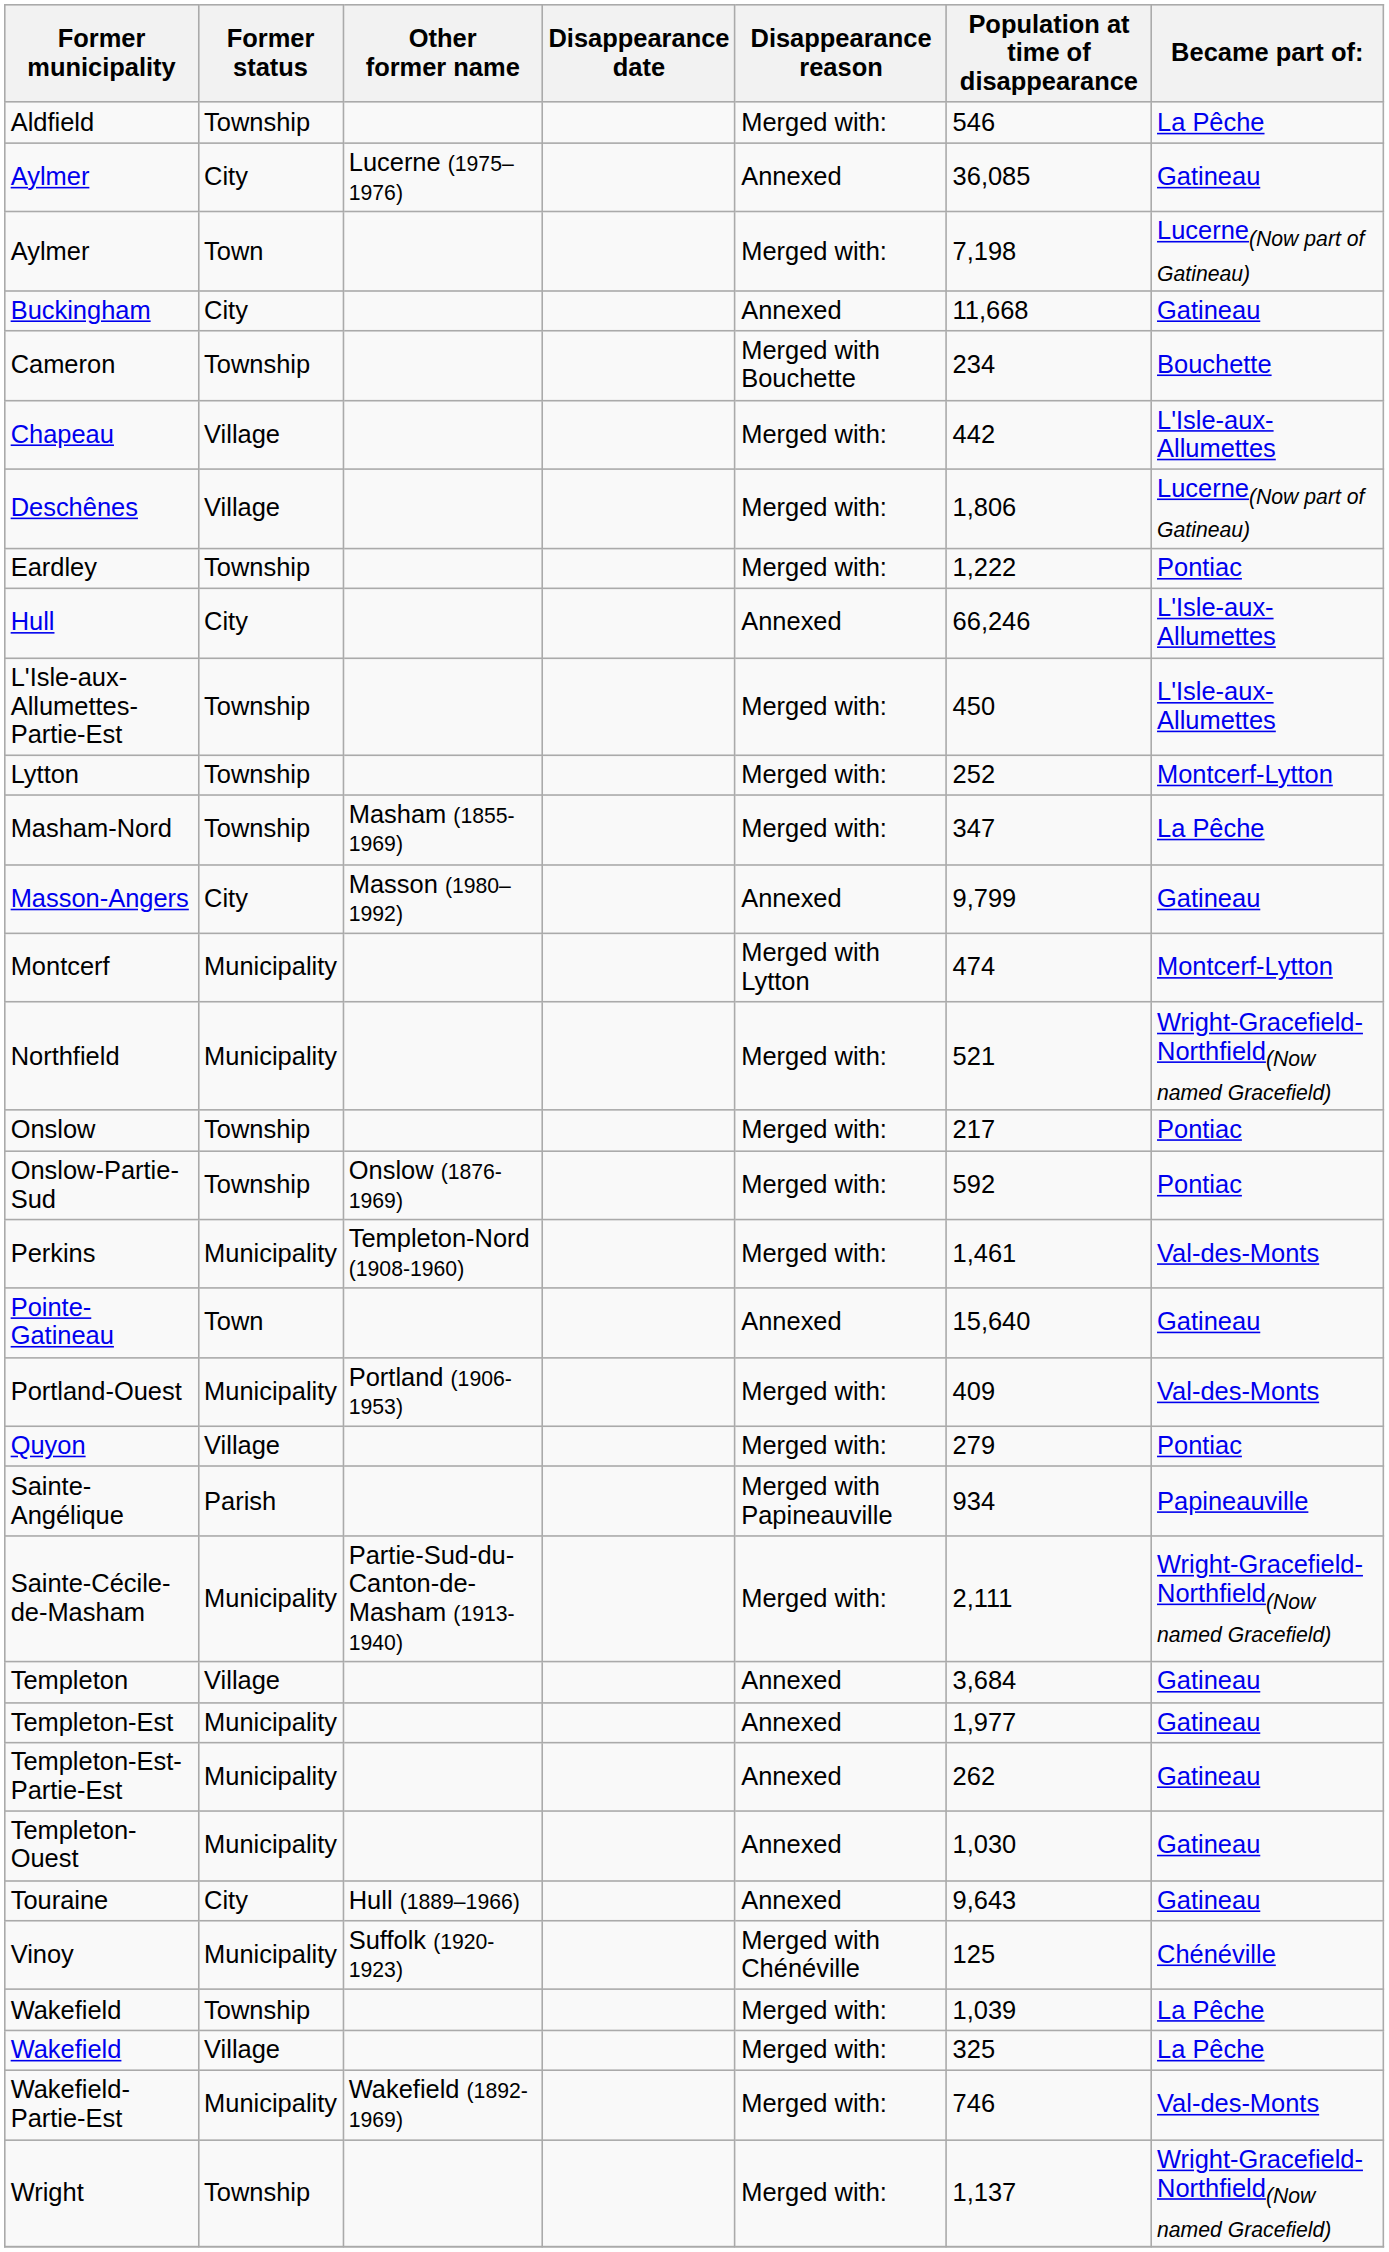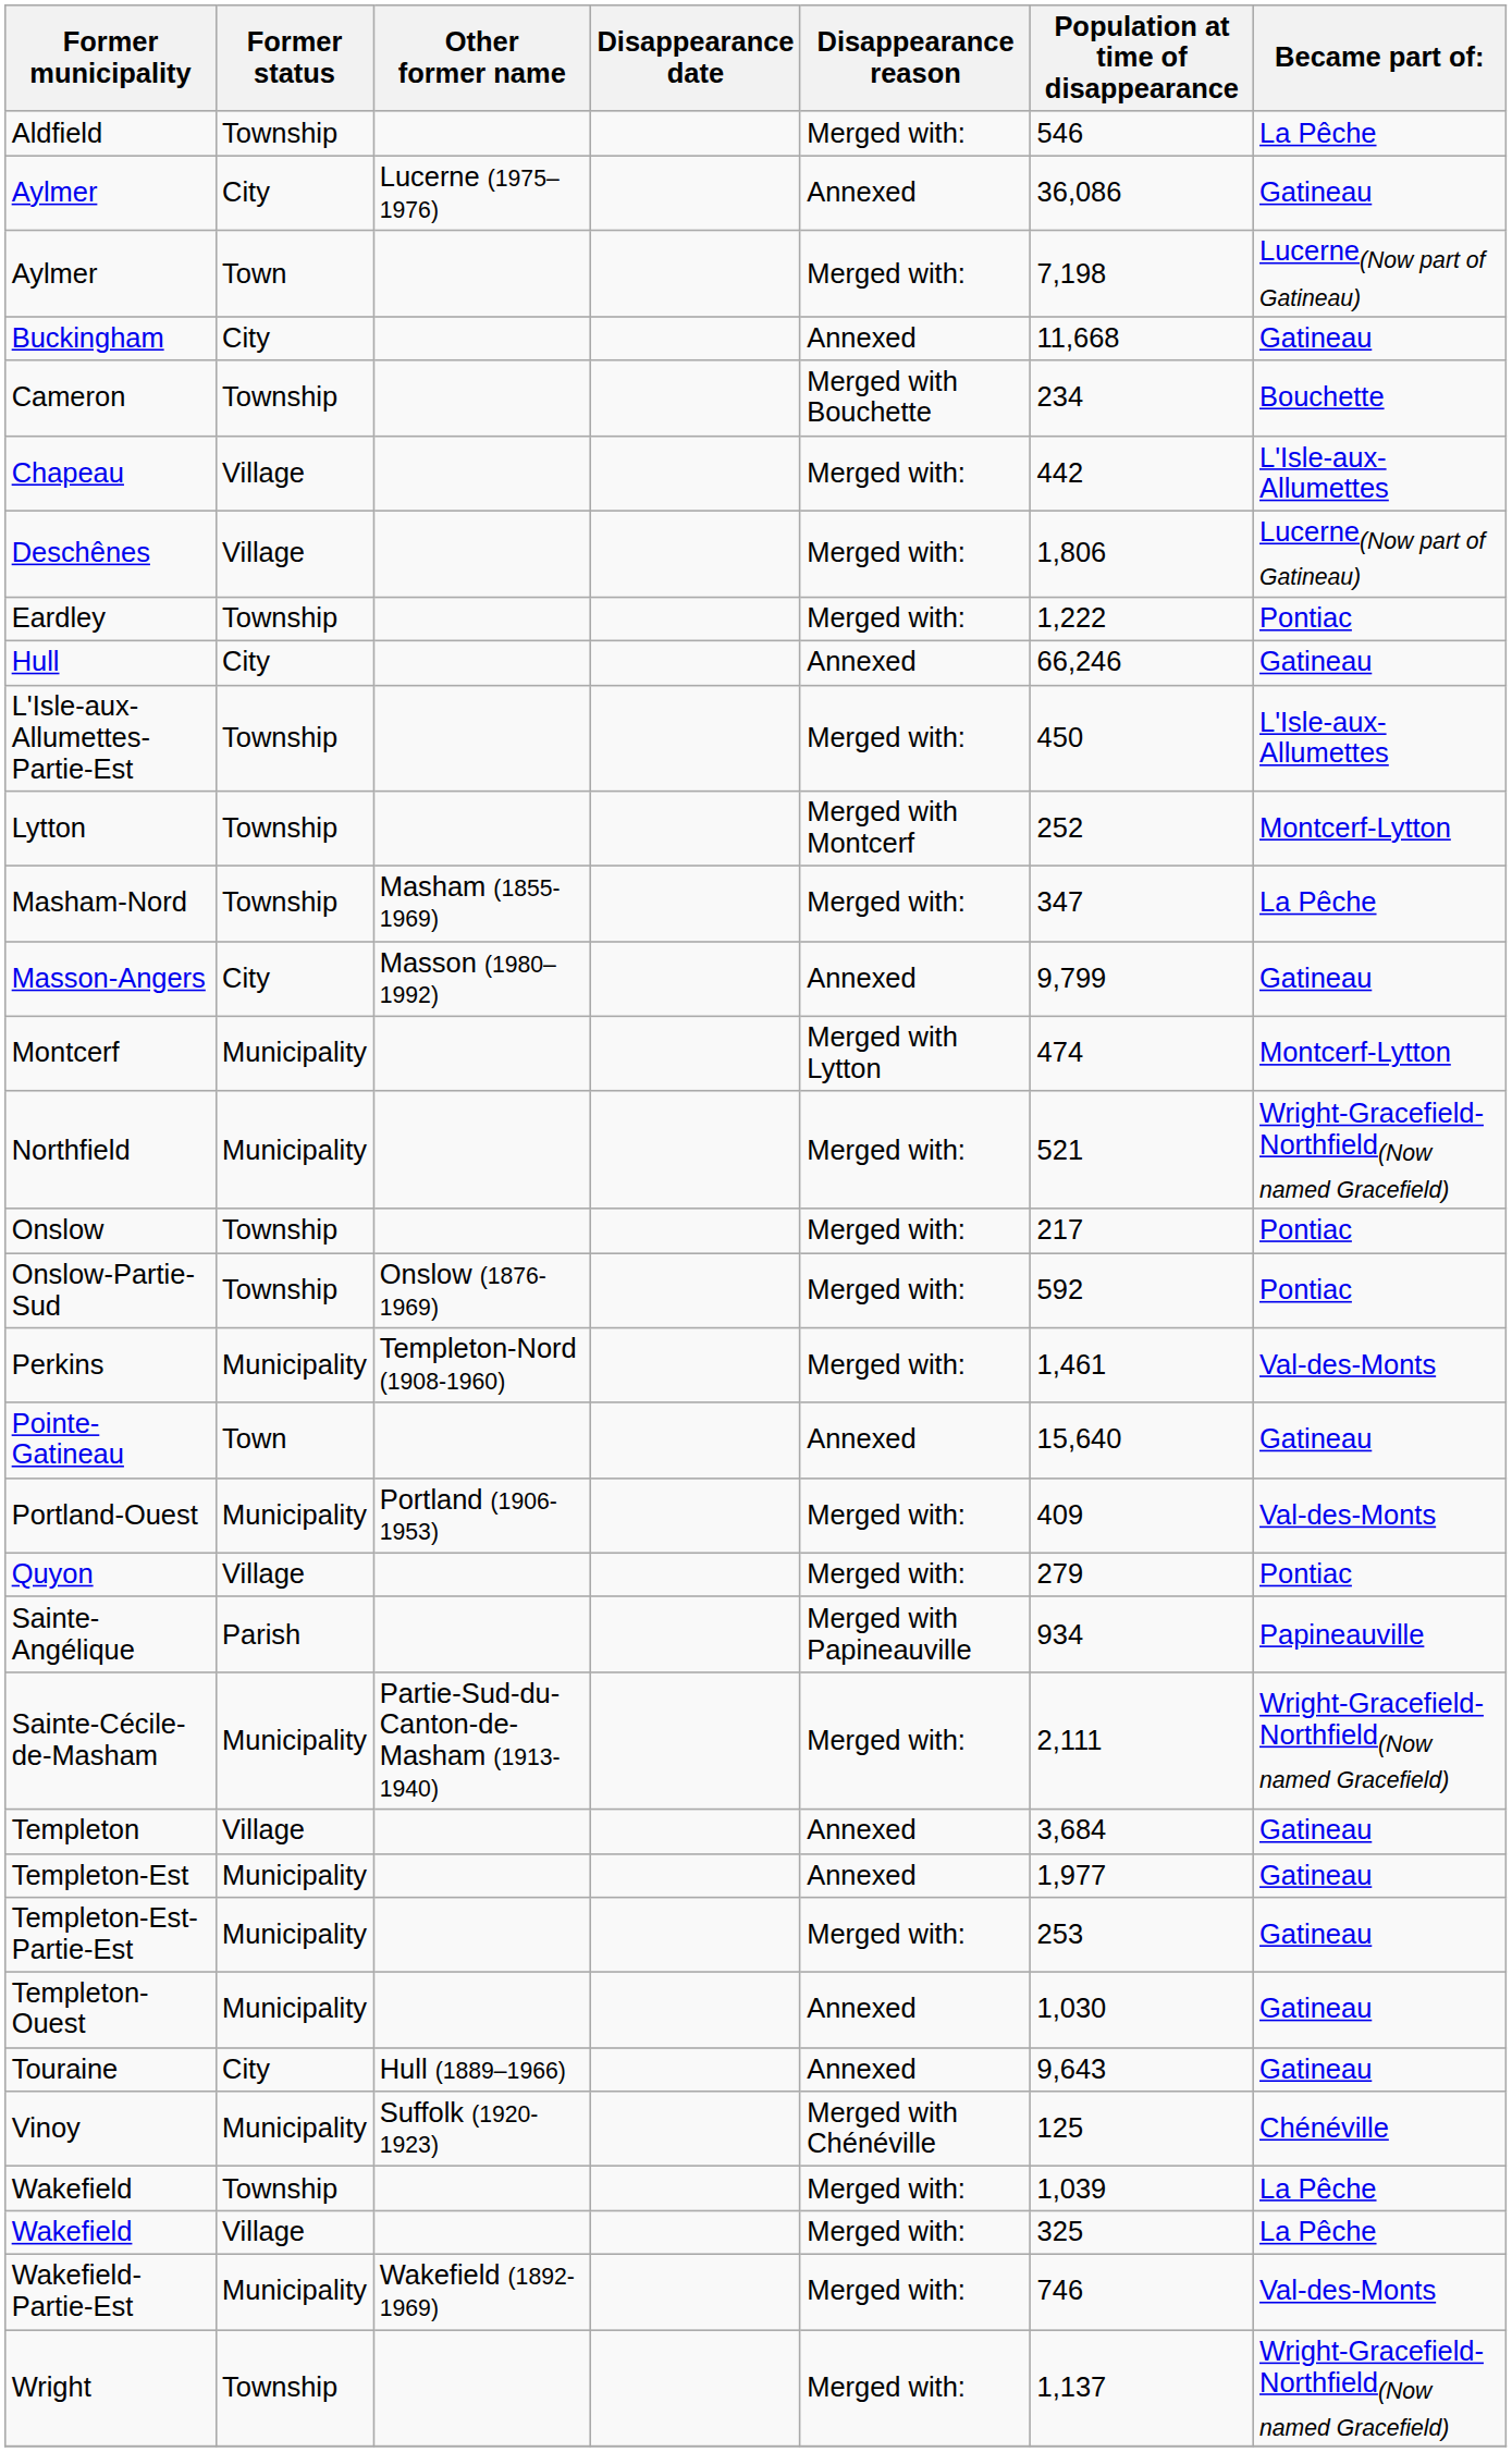 <table class="wikitable sortable">
 <tr>
 <th>Former<br>municipality</th>
 <th>Former<br>status</th>
 <th>Other<br>former name</th>
 <th>Disappearance<br>date</th>
 <th>Disappearance<br>reason</th>
 <th>Population at<br>time of disappearance</th>
 <th>Became part of:</th>
 </tr>
 <tr ->
 <td>Aldfield</td>
 <td>Township</td>
 <td> </td>
 <td></td>
 <td>Merged with:<br></td>
 <td>546</td>
 <td><a href='#'>La Pêche</a></td>
 </tr>
 <tr ->
 <td><a href='#'>Aylmer</a></td>
 <td>City</td>
 <td>Lucerne <small>(1975–1976)</small></td>
 <td></td>
 <td>Annexed</td>
-<td>36,085</td>
+<td>36,086</td>
 <td><a href='#'>Gatineau</a></td>
 </tr>
 <tr ->
 <td>Aylmer</td>
 <td>Town</td>
 <td> </td>
 <td></td>
 <td>Merged with:<br></td>
 <td>7,198</td>
 <td><a href='#'>Lucerne</a><sub><em>(Now part of Gatineau)</em></sub></td>
 </tr>
 <tr ->
 <td><a href='#'>Buckingham</a></td>
 <td>City</td>
 <td> </td>
 <td></td>
 <td>Annexed</td>
 <td>11,668</td>
 <td><a href='#'>Gatineau</a></td>
 </tr>
 <tr ->
 <td>Cameron</td>
 <td>Township</td>
 <td> </td>
 <td></td>
 <td>Merged with Bouchette</td>
 <td>234</td>
 <td><a href='#'>Bouchette</a></td>
 </tr>
 <tr ->
 <td><a href='#'>Chapeau</a></td>
 <td>Village</td>
 <td> </td>
 <td></td>
 <td>Merged with: <br></td>
 <td>442</td>
 <td><a href='#'>L'Isle-aux-Allumettes</a></td>
 </tr>
 <tr ->
 <td><a href='#'>Deschênes</a></td>
 <td>Village</td>
 <td> </td>
 <td></td>
 <td>Merged with: <br></td>
 <td>1,806</td>
 <td><a href='#'>Lucerne</a><sub><em>(Now part of Gatineau)</em></sub></td>
 </tr>
 <tr ->
 <td>Eardley</td>
 <td>Township</td>
 <td> </td>
 <td></td>
 <td>Merged with: <br></td>
 <td>1,222</td>
 <td><a href='#'>Pontiac</a></td>
 </tr>
 <tr ->
 <td><a href='#'>Hull</a></td>
 <td>City</td>
 <td> </td>
 <td></td>
 <td>Annexed</td>
 <td>66,246</td>
-<td><a href='#'>L'Isle-aux-Allumettes</a></td>
+<td><a href='#'>Gatineau</a></td>
 </tr>
 <tr ->
 <td>L'Isle-aux-Allumettes-Partie-Est</td>
 <td>Township</td>
 <td> </td>
 <td></td>
 <td>Merged with: <br></td>
 <td>450</td>
 <td><a href='#'>L'Isle-aux-Allumettes</a></td>
 </tr>
 <tr ->
 <td>Lytton</td>
 <td>Township</td>
 <td> </td>
 <td></td>
-<td>Merged with: <br></td>
+<td>Merged with Montcerf</td>
 <td>252</td>
 <td><a href='#'>Montcerf-Lytton</a></td>
 </tr>
 <tr ->
 <td>Masham-Nord</td>
 <td>Township</td>
 <td>Masham <small>(1855-1969)</small></td>
 <td></td>
 <td>Merged with: <br></td>
 <td>347</td>
 <td><a href='#'>La Pêche</a></td>
 </tr>
 <tr ->
 <td><a href='#'>Masson-Angers</a></td>
 <td>City</td>
 <td>Masson <small>(1980–1992)</small></td>
 <td></td>
 <td>Annexed</td>
 <td>9,799</td>
 <td><a href='#'>Gatineau</a></td>
 </tr>
 <tr ->
 <td>Montcerf</td>
 <td>Municipality</td>
 <td> </td>
 <td></td>
 <td>Merged with Lytton</td>
 <td>474</td>
 <td><a href='#'>Montcerf-Lytton</a></td>
 </tr>
 <tr ->
 <td>Northfield</td>
 <td>Municipality</td>
 <td> </td>
 <td></td>
 <td>Merged with: <br></td>
 <td>521</td>
 <td><a href='#'>Wright-Gracefield-Northfield</a><sub><em>(Now named Gracefield)</em></sub></td>
 </tr>
 <tr ->
 <td>Onslow</td>
 <td>Township</td>
 <td> </td>
 <td></td>
 <td>Merged with: <br></td>
 <td>217</td>
 <td><a href='#'>Pontiac</a></td>
 </tr>
 <tr ->
 <td>Onslow-Partie-Sud</td>
 <td>Township</td>
 <td>Onslow <small>(1876-1969)</small></td>
 <td></td>
 <td>Merged with: <br></td>
 <td>592</td>
 <td><a href='#'>Pontiac</a></td>
 </tr>
 <tr ->
 <td>Perkins</td>
 <td>Municipality</td>
 <td>Templeton-Nord <small>(1908-1960)</small></td>
 <td></td>
 <td>Merged with: <br></td>
 <td>1,461</td>
 <td><a href='#'>Val-des-Monts</a></td>
 </tr>
 <tr ->
 <td><a href='#'>Pointe-Gatineau</a></td>
 <td>Town</td>
 <td> </td>
 <td></td>
 <td>Annexed</td>
 <td>15,640</td>
 <td><a href='#'>Gatineau</a></td>
 </tr>
 <tr ->
 <td>Portland-Ouest</td>
 <td>Municipality</td>
 <td>Portland <small>(1906-1953)</small></td>
 <td></td>
 <td>Merged with: <br></td>
 <td>409</td>
 <td><a href='#'>Val-des-Monts</a></td>
 </tr>
 <tr ->
 <td><a href='#'>Quyon</a></td>
 <td>Village</td>
 <td> </td>
 <td></td>
 <td>Merged with: <br></td>
 <td>279</td>
 <td><a href='#'>Pontiac</a></td>
 </tr>
 <tr ->
 <td>Sainte-Angélique</td>
 <td>Parish</td>
 <td> </td>
 <td></td>
 <td>Merged with Papineauville</td>
 <td>934</td>
 <td><a href='#'>Papineauville</a></td>
 </tr>
 <tr ->
 <td>Sainte-Cécile-de-Masham</td>
 <td>Municipality</td>
 <td>Partie-Sud-du-Canton-de-Masham <small>(1913-1940)</small></td>
 <td></td>
 <td>Merged with: <br></td>
 <td>2,111</td>
 <td><a href='#'>Wright-Gracefield-Northfield</a><sub><em>(Now named Gracefield)</em></sub></td>
 </tr>
 <tr ->
 <td>Templeton</td>
 <td>Village</td>
 <td> </td>
 <td></td>
 <td>Annexed</td>
 <td>3,684</td>
 <td><a href='#'>Gatineau</a></td>
 </tr>
 <tr ->
 <td>Templeton-Est</td>
 <td>Municipality</td>
 <td> </td>
 <td></td>
 <td>Annexed</td>
 <td>1,977</td>
 <td><a href='#'>Gatineau</a></td>
 </tr>
 <tr ->
 <td>Templeton-Est-Partie-Est</td>
 <td>Municipality</td>
 <td> </td>
 <td></td>
-<td>Annexed</td>
-<td>262</td>
+<td>Merged with: <br></td>
+<td>253</td>
 <td><a href='#'>Gatineau</a></td>
 </tr>
 <tr ->
 <td>Templeton-Ouest</td>
 <td>Municipality</td>
 <td> </td>
 <td></td>
 <td>Annexed</td>
 <td>1,030</td>
 <td><a href='#'>Gatineau</a></td>
 </tr>
 <tr ->
 <td>Touraine</td>
 <td>City</td>
 <td>Hull <small>(1889–1966)</small></td>
 <td></td>
 <td>Annexed</td>
 <td>9,643</td>
 <td><a href='#'>Gatineau</a></td>
 </tr>
 <tr ->
 <td>Vinoy</td>
 <td>Municipality</td>
 <td>Suffolk <small>(1920-1923)</small></td>
 <td></td>
 <td>Merged with Chénéville</td>
 <td>125</td>
 <td><a href='#'>Chénéville</a></td>
 </tr>
 <tr ->
 <td>Wakefield</td>
 <td>Township</td>
 <td> </td>
 <td></td>
 <td>Merged with: <br></td>
 <td>1,039</td>
 <td><a href='#'>La Pêche</a></td>
 </tr>
 <tr ->
 <td><a href='#'>Wakefield</a></td>
 <td>Village</td>
 <td> </td>
 <td></td>
 <td>Merged with: <br></td>
 <td>325</td>
 <td><a href='#'>La Pêche</a></td>
 </tr>
 <tr ->
 <td>Wakefield-Partie-Est</td>
 <td>Municipality</td>
 <td>Wakefield <small>(1892-1969)</small></td>
 <td></td>
 <td>Merged with: <br></td>
 <td>746</td>
 <td><a href='#'>Val-des-Monts</a></td>
 </tr>
 <tr ->
 <td>Wright</td>
 <td>Township</td>
 <td> </td>
 <td></td>
 <td>Merged with: <br></td>
 <td>1,137</td>
 <td><a href='#'>Wright-Gracefield-Northfield</a><sub><em>(Now named Gracefield)</em></sub></td>
 </tr>
 <tr ->
 </tr>
 </table>
